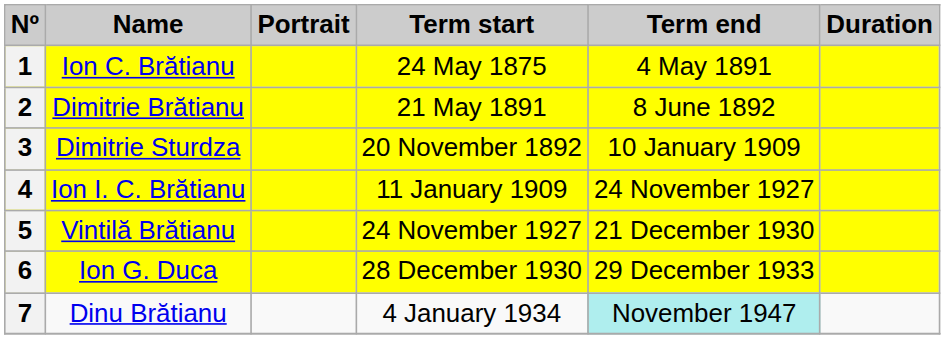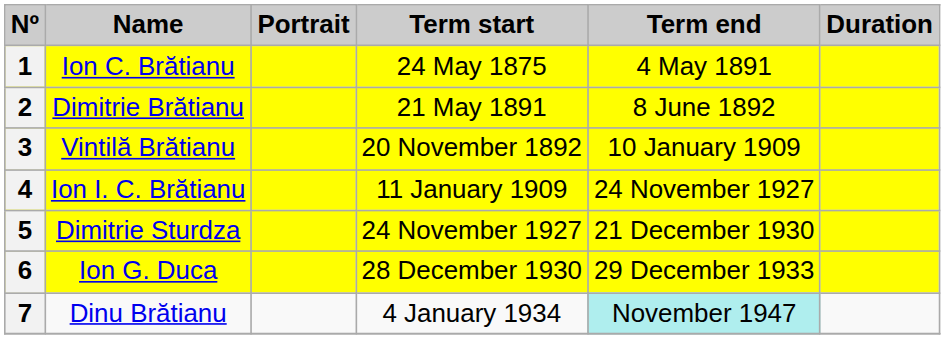 <table class="wikitable" style="text-align:center;">
 <tr>
 <th style="background:#ccc;">Nº</th>
 <th style="background:#ccc;">Name<br></th>
 <th style="background:#ccc;">Portrait</th>
 <th style="background:#ccc;">Term start</th>
 <th style="background:#ccc;">Term end</th>
 <th style="background:#ccc;">Duration</th>
 </tr>
 <tr style="background:#FFFF00">
 <th>1</th>
 <td><a href='#'>Ion C. Brătianu</a><br></td>
 <td></td>
 <td>24 May 1875</td>
 <td>4 May 1891</td>
 <td></td>
 </tr>
 <tr style="background:#FFFF00">
 <th>2</th>
 <td><a href='#'>Dimitrie Brătianu</a><br></td>
 <td></td>
 <td>21 May 1891</td>
 <td>8 June 1892</td>
 <td></td>
 </tr>
 <tr style="background:#FFFF00">
 <th>3</th>
-<td><a href='#'>Dimitrie Sturdza</a><br></td>
+<td><a href='#'>Vintilă Brătianu</a><br></td>
 <td></td>
 <td>20 November 1892</td>
 <td>10 January 1909</td>
 <td></td>
 </tr>
 <tr style="background:#FFFF00">
 <th>4</th>
 <td><a href='#'>Ion I. C. Brătianu</a><br></td>
 <td></td>
 <td>11 January 1909</td>
 <td>24 November 1927</td>
 <td></td>
 </tr>
 <tr style="background:#FFFF00">
 <th>5</th>
-<td><a href='#'>Vintilă Brătianu</a><br></td>
+<td><a href='#'>Dimitrie Sturdza</a><br></td>
 <td></td>
 <td>24 November 1927</td>
 <td>21 December 1930</td>
 <td></td>
 </tr>
 <tr style="background:#FFFF00">
 <th>6</th>
 <td><a href='#'>Ion G. Duca</a><br></td>
 <td></td>
 <td>28 December 1930</td>
 <td>29 December 1933</td>
 <td></td>
 </tr>
 <tr>
 <th>7</th>
 <td><a href='#'>Dinu Brătianu</a><br></td>
 <td></td>
 <td>4 January 1934</td>
 <td style="background: paleturquoise;">November 1947</td>
 <td></td>
 </tr>
 <tr>
 </tr>
 </table>
